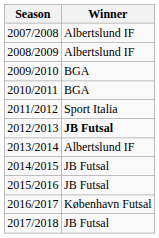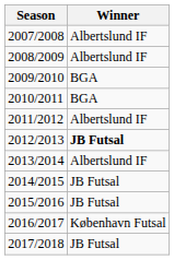 <table class="wikitable sortable">
 <tr>
 <th>Season</th>
 <th>Winner</th>
 </tr>
 <tr>
 <td>2007/2008</td>
 <td>Albertslund IF</td>
 </tr>
 <tr>
 <td>2008/2009</td>
 <td>Albertslund IF</td>
 </tr>
 <tr>
 <td>2009/2010</td>
 <td>BGA</td>
 </tr>
 <tr>
 <td>2010/2011</td>
 <td>BGA</td>
 </tr>
 <tr>
 <td>2011/2012</td>
-<td>Sport Italia</td>
+<td>Albertslund IF</td>
 </tr>
 <tr>
 <td>2012/2013</td>
 <td><strong>JB Futsal</strong></td>
 </tr>
 <tr>
 <td>2013/2014</td>
 <td>Albertslund IF</td>
 </tr>
 <tr>
 <td>2014/2015</td>
 <td>JB Futsal</td>
 </tr>
 <tr>
 <td>2015/2016</td>
 <td>JB Futsal</td>
 </tr>
 <tr>
 <td>2016/2017</td>
 <td>København Futsal</td>
 </tr>
 <tr>
 <td>2017/2018</td>
 <td>JB Futsal</td>
 </tr>
 </table>
